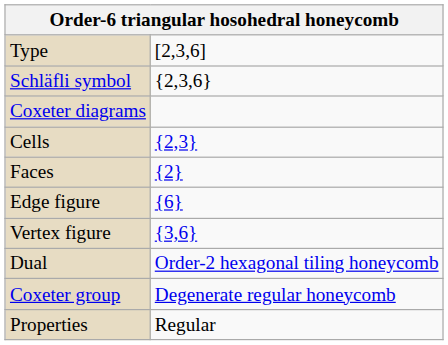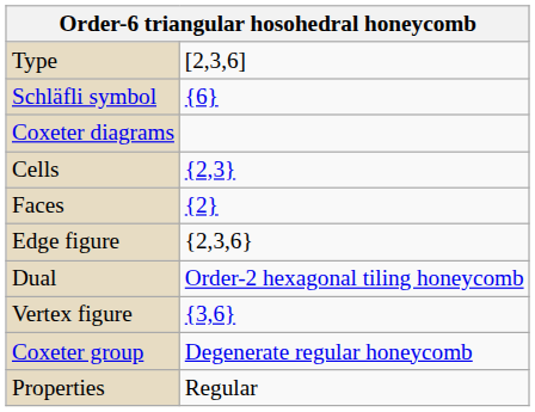 <table class="wikitable" align="right" style="margin-left:10px">
 <tr>
 <th bgcolor=#e7dcc3 colspan=2>Order-6 triangular hosohedral honeycomb</th>
 </tr>
 <tr>
 <td bgcolor=#e7dcc3>Type</td>
 <td>[2,3,6]</td>
 </tr>
 <tr>
 <td bgcolor=#e7dcc3><a href='#'>Schläfli symbol</a></td>
-<td>{2,3,6}</td>
+<td><a href='#'>{6}</a></td>
 </tr>
 <tr>
 <td bgcolor=#e7dcc3><a href='#'>Coxeter diagrams</a></td>
 <td></td>
 </tr>
 <tr>
 <td bgcolor=#e7dcc3>Cells</td>
 <td><a href='#'>{2,3}</a> </td>
 </tr>
 <tr>
 <td bgcolor=#e7dcc3>Faces</td>
 <td><a href='#'>{2}</a></td>
 </tr>
 <tr>
 <td bgcolor=#e7dcc3>Edge figure</td>
-<td><a href='#'>{6}</a></td>
+<td>{2,3,6}</td>
+</tr>
+<tr>
+<td bgcolor=#e7dcc3>Dual</td>
+<td><a href='#'>Order-2 hexagonal tiling honeycomb</a></td>
 </tr>
 <tr>
 <td bgcolor=#e7dcc3>Vertex figure</td>
 <td><a href='#'>{3,6}</a><br></td>
-</tr>
-<tr>
-<td bgcolor=#e7dcc3>Dual</td>
-<td><a href='#'>Order-2 hexagonal tiling honeycomb</a></td>
 </tr>
 <tr>
 <td bgcolor=#e7dcc3><a href='#'>Coxeter group</a></td>
 <td><a href='#'>Degenerate regular honeycomb</a></td>
 </tr>
 <tr>
 <td bgcolor=#e7dcc3>Properties</td>
 <td>Regular</td>
 </tr>
 </table>
